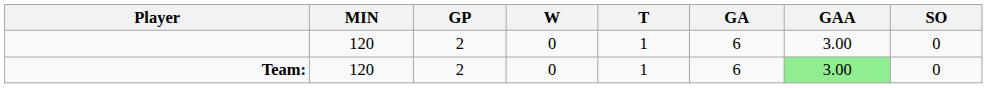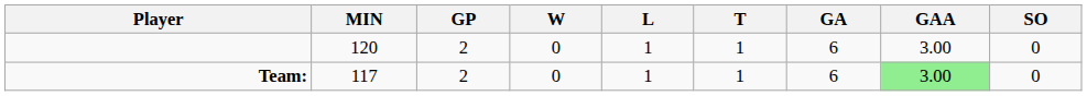 <table class="wikitable sortable" width="60%">
 <tr>
 <th bgcolor="#DDDDFF" width="10%">Player</th>
 <th width="3%" bgcolor="#DDDDFF" title="Minutes played">MIN</th>
 <th width="3%" bgcolor="#DDDDFF" title="Games played in">GP</th>
 <th width="3%" bgcolor="#DDDDFF" title="Games played in">W</th>
+<th width="3%" bgcolor="#DDDDFF"title="Games played in">L</th>
 <th width="3%" bgcolor="#DDDDFF" title="Ties">T</th>
 <th width="3%" bgcolor="#DDDDFF" title="Goals against">GA</th>
 <th width="3%" bgcolor="#DDDDFF" title="Goals against average">GAA</th>
 <th width="3%" bgcolor="#DDDDFF" title="Shut-outs">SO</th>
 </tr>
 <tr align="center">
 <td align="right"></td>
 <td>120</td>
 <td>2</td>
 <td>0</td>
 <td>1</td>
+<td>1</td>
 <td>6</td>
 <td>3.00</td>
 <td>0</td>
 </tr>
 <tr align="center">
 <td align="right"><strong>Team:</strong></td>
-<td>120</td>
+<td>117</td>
 <td>2</td>
 <td>0</td>
+<td>1</td>
 <td>1</td>
 <td>6</td>
 <td style="background: lightgreen;">3.00</td>
 <td>0</td>
 </tr>
 </table>
